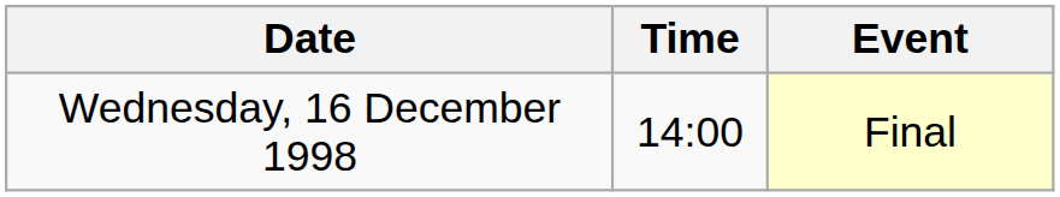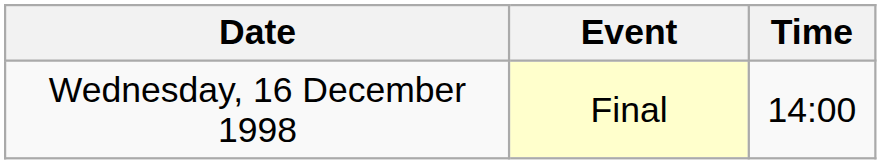 <table class = "wikitable" style="text-align:center;">
 <tr>
 <th width=220>Date</th>
+<th width=100>Event</th>
 <th width=50>Time</th>
-<th width=100>Event</th>
 </tr>
 <tr>
 <td>Wednesday, 16 December 1998</td>
+<td bgcolor=ffffcc>Final</td>
 <td>14:00</td>
-<td bgcolor=ffffcc>Final</td>
 </tr>
 </table>
